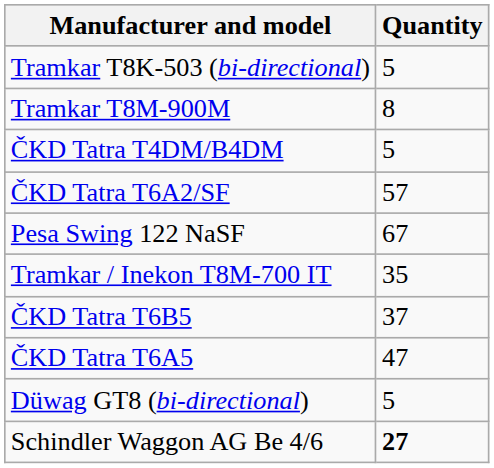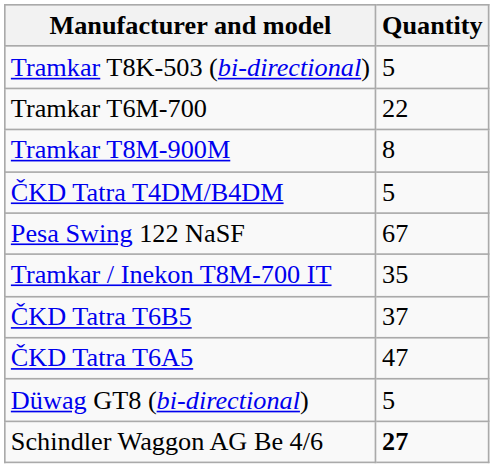 <table class="wikitable">
 <tr>
 <th>Manufacturer and model</th>
 <th>Quantity</th>
 </tr>
 <tr>
 <td><a href='#'>Tramkar</a> T8K-503 (<em><a href='#'>bi-directional</a></em>)</td>
 <td>5</td>
 </tr>
 <tr>
+<td>Tramkar T6M-700</td>
+<td>22</td>
+</tr>
+<tr>
 <td><a href='#'>Tramkar T8M-900M</a></td>
 <td>8</td>
 </tr>
 <tr>
 <td><a href='#'>ČKD Tatra T4DM/B4DM</a></td>
 <td>5</td>
-</tr>
-<tr>
-<td><a href='#'>ČKD Tatra T6A2/SF</a></td>
-<td>57</td>
 </tr>
 <tr>
 <td><a href='#'>Pesa Swing</a> 122 NaSF</td>
 <td>67</td>
 </tr>
 <tr>
 <td><a href='#'>Tramkar / Inekon T8M-700 IT</a></td>
 <td>35</td>
 </tr>
 <tr>
 <td><a href='#'>ČKD Tatra T6B5</a></td>
 <td>37</td>
 </tr>
 <tr>
 <td><a href='#'>ČKD Tatra T6А5</a></td>
 <td>47</td>
 </tr>
 <tr>
 <td><a href='#'>Düwag</a> GT8 (<em><a href='#'>bi-directional</a></em>)</td>
 <td>5</td>
 </tr>
 <tr>
 <td>Schindler Waggon AG Be 4/6</td>
 <td><strong>27</strong></td>
 </tr>
 </table>
